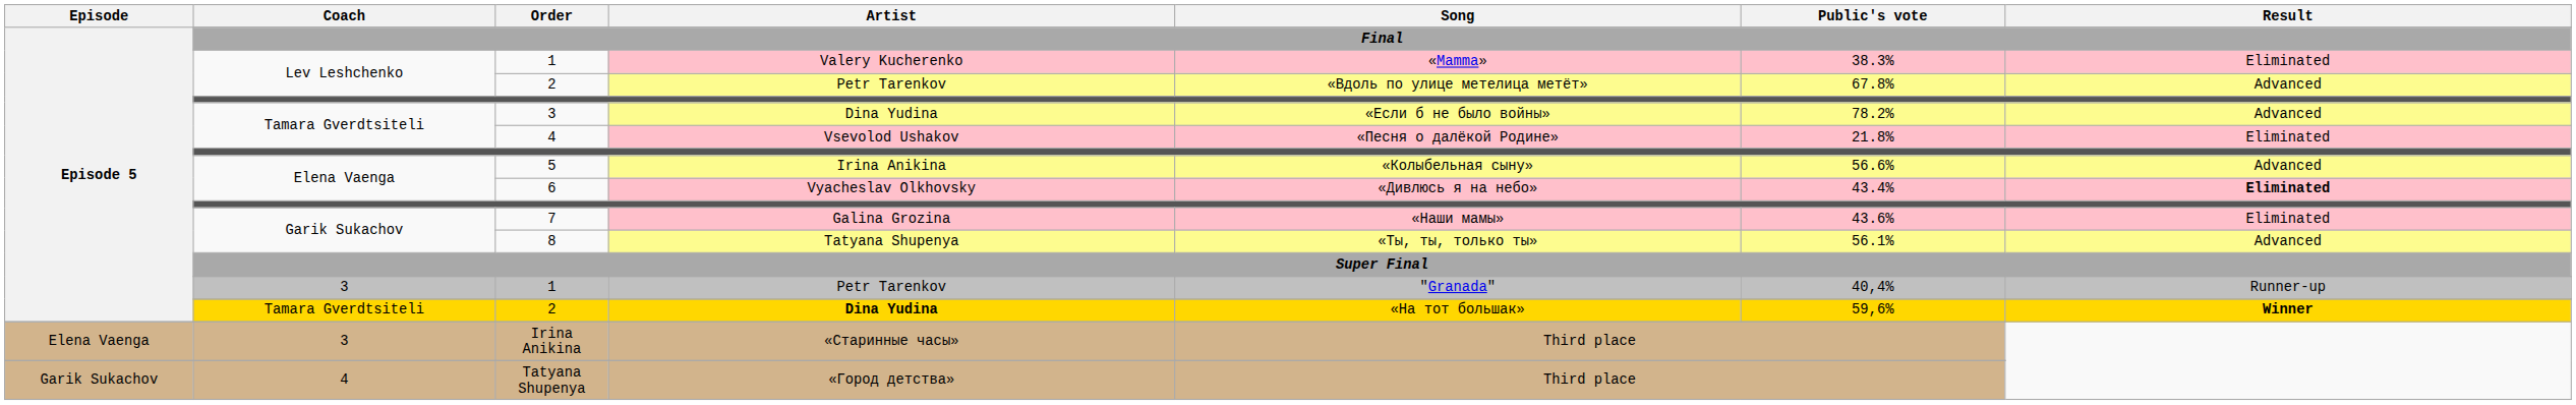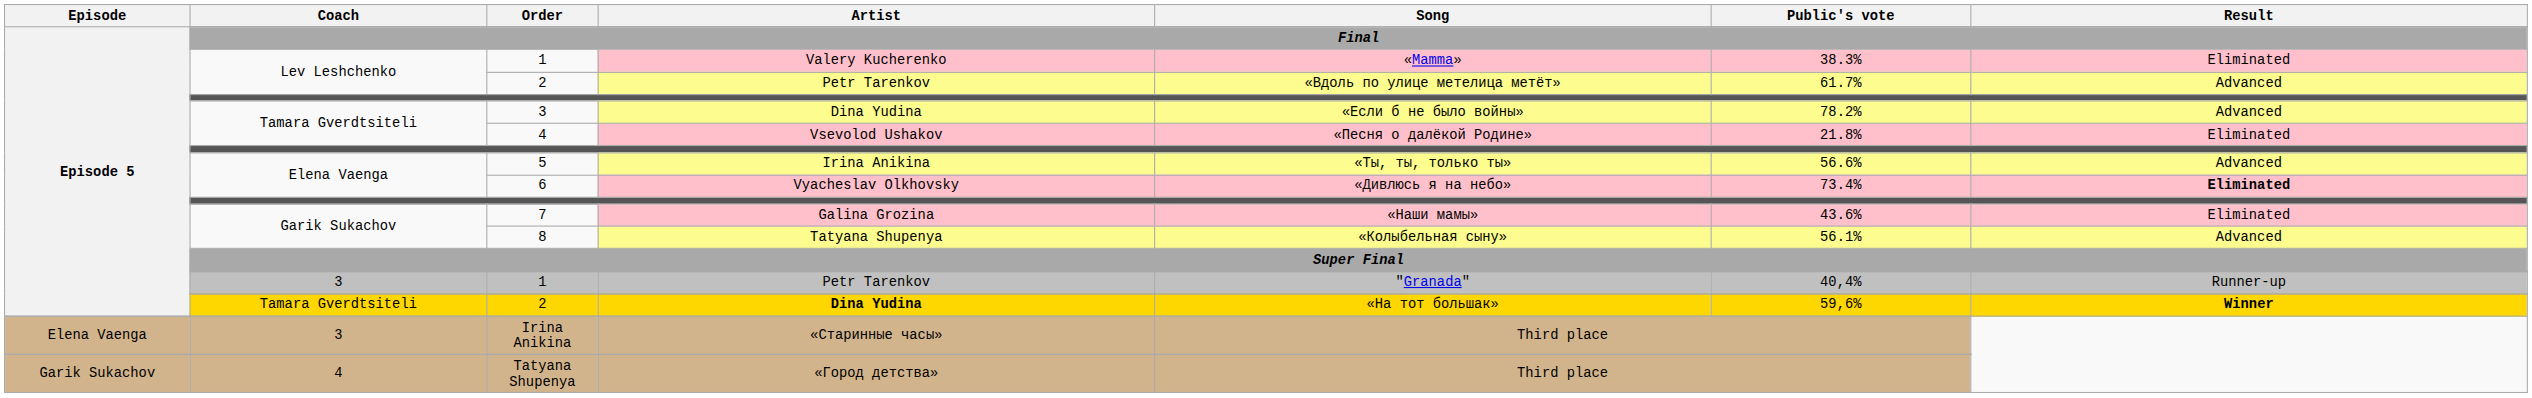 <table class="wikitable" style="text-align:center; width:120%;">
 <tr>
 <th style="width:05%;">Episode</th>
 <th style="width:08%;">Coach</th>
 <th style="width:03%;">Order</th>
 <th style="width:15%;">Artist</th>
 <th style="width:15%;">Song</th>
 <th style="width:07%;">Public's vote</th>
 <th style="width:15%;">Result</th>
 </tr>
 <tr>
 <th rowspan=18 scope="row">Episode 5<br><small></small></th>
 </tr>
 <tr>
 <td colspan=6 style = "background: darkgray"><strong><em>Final</em></strong></td>
 </tr>
 <tr>
 <td rowspan=2>Lev Leshchenko</td>
 <td>1</td>
 <td style="background:pink;">Valery Kucherenko</td>
 <td style="background:pink;">«<a href='#'>Mamma</a>»</td>
 <td style="background:pink;">38.3%</td>
 <td style="background:pink;">Eliminated</td>
 </tr>
 <tr>
 <td>2</td>
 <td style="background:#fdfc8f;">Petr Tarenkov</td>
 <td style="background:#fdfc8f;">«Вдоль по улице метелица метёт»</td>
-<td style="background:#fdfc8f;">67.8%</td>
+<td style="background:#fdfc8f;">61.7%</td>
 <td style="background:#fdfc8f;">Advanced</td>
 </tr>
 <tr>
 <td colspan=6 style="background:#555555;"></td>
 </tr>
 <tr>
 <td rowspan=2>Tamara Gverdtsiteli</td>
 <td>3</td>
 <td style="background:#fdfc8f;">Dina Yudina</td>
 <td style="background:#fdfc8f;">«Если б не было войны»</td>
 <td style="background:#fdfc8f;">78.2%</td>
 <td style="background:#fdfc8f;">Advanced</td>
 </tr>
 <tr>
 <td>4</td>
 <td style="background:pink;">Vsevolod Ushakov</td>
 <td style="background:pink;">«Песня о далёкой Родине»</td>
 <td style="background:pink;">21.8%</td>
 <td style="background:pink;">Eliminated</td>
 </tr>
 <tr>
 <td colspan=6 style="background:#555555;"></td>
 </tr>
 <tr>
 <td rowspan=2>Elena Vaenga</td>
 <td>5</td>
 <td style="background:#fdfc8f;">Irina Anikina</td>
-<td style="background:#fdfc8f;">«Колыбельная сыну»</td>
+<td style="background:#fdfc8f;">«Ты, ты, только ты»</td>
 <td style="background:#fdfc8f;">56.6%</td>
 <td style="background:#fdfc8f;">Advanced</td>
 </tr>
 <tr>
 <td>6</td>
 <td style="background:pink;">Vyacheslav Olkhovsky</td>
 <td style="background:pink;">«Дивлюсь я на небо»</td>
-<td style="background:pink;">43.4%</td>
+<td style="background:pink;">73.4%</td>
 <td style="background:pink;"><strong>Eliminated</strong></td>
 </tr>
 <tr>
 <td colspan=6 style="background:#555555;"></td>
 </tr>
 <tr>
 <td rowspan=2>Garik Sukachov</td>
 <td>7</td>
 <td style="background:pink;">Galina Grozina</td>
 <td style="background:pink;">«Наши мамы»</td>
 <td style="background:pink;">43.6%</td>
 <td style="background:pink;">Eliminated</td>
 </tr>
 <tr>
 <td>8</td>
 <td style="background:#fdfc8f;">Tatyana Shupenya</td>
-<td style="background:#fdfc8f;">«Ты, ты, только ты»</td>
+<td style="background:#fdfc8f;">«Колыбельная сыну»</td>
 <td style="background:#fdfc8f;">56.1%</td>
 <td style="background:#fdfc8f;">Advanced</td>
 </tr>
 <tr>
 <td colspan = 6 style = "background: darkgray"><strong><em>Super Final</em></strong></td>
 </tr>
 <tr>
 </tr>
 <tr bgcolor="silver">
 <td>3</td>
 <td>1</td>
 <td>Petr Tarenkov</td>
 <td>"<a href='#'>Granada</a>"</td>
 <td>40,4%</td>
 <td>Runner-up</td>
 </tr>
 <tr>
 </tr>
 <tr bgcolor="gold">
 <td>Tamara Gverdtsiteli</td>
 <td>2</td>
 <td><strong>Dina Yudina</strong></td>
 <td>«На тот большак»</td>
 <td>59,6%</td>
 <td><strong>Winner</strong></td>
 </tr>
 <tr>
 </tr>
 <tr bgcolor="tan">
 <td>Elena Vaenga</td>
 <td>3</td>
 <td>Irina Anikina</td>
 <td>«Старинные часы»</td>
 <td colspan=2>Third place</td>
 </tr>
 <tr>
 </tr>
 <tr bgcolor="tan">
 <td>Garik Sukachov</td>
 <td>4</td>
 <td>Tatyana Shupenya</td>
 <td>«Город детства»</td>
 <td colspan=2>Third place</td>
 </tr>
 </table>
